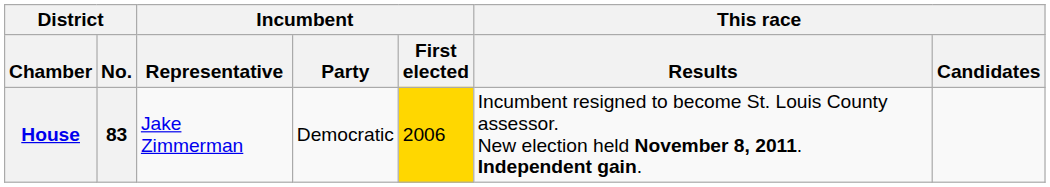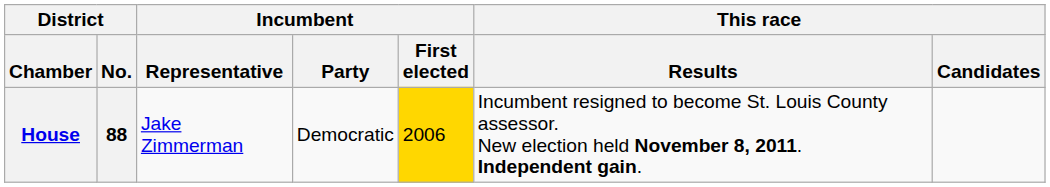 <table class="wikitable sortable">
 <tr valign="bottom">
 <th colspan="2">District</th>
 <th colspan="3">Incumbent</th>
 <th colspan="2">This race</th>
 </tr>
 <tr valign="bottom">
 <th>Chamber</th>
 <th>No.</th>
 <th>Representative</th>
 <th>Party</th>
 <th>First<br>elected</th>
 <th>Results</th>
 <th>Candidates</th>
 </tr>
 <tr>
 <th><a href='#'>House</a></th>
-<th>83</th>
+<th>88</th>
 <td><a href='#'>Jake Zimmerman</a></td>
 <td>Democratic</td>
 <td style="background: gold;">2006</td>
 <td>Incumbent resigned to become St. Louis County assessor.<br>New election held <strong>November 8, 2011</strong>.<br><strong>Independent gain</strong>.</td>
 <td nowrap=""></td>
 </tr>
 </table>
